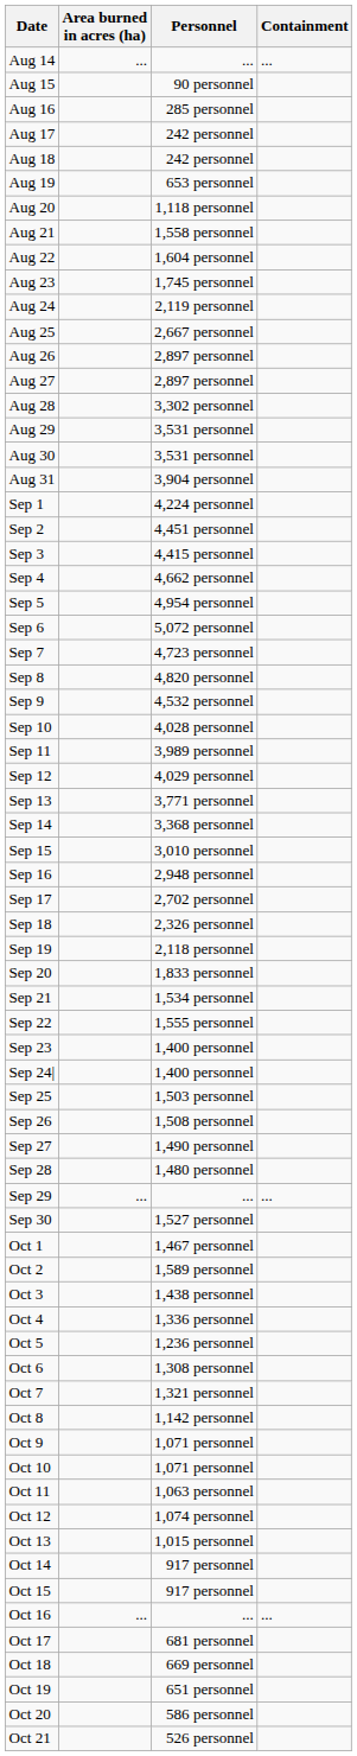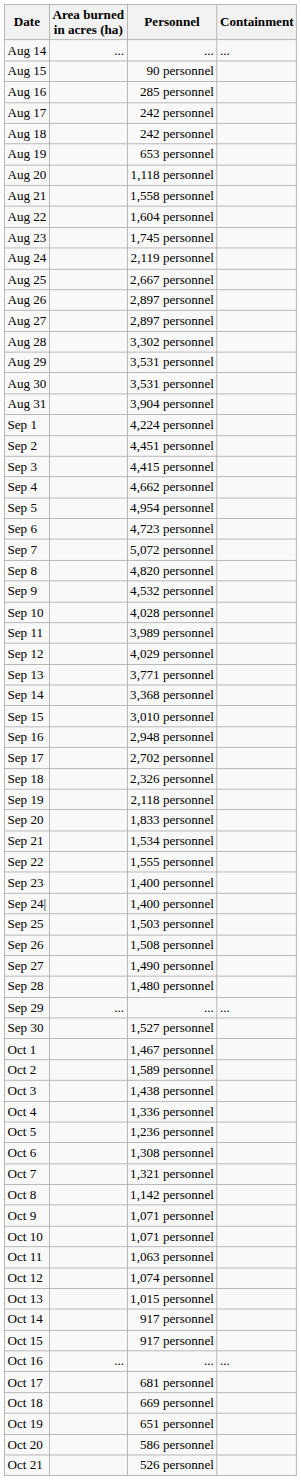 <table class="wikitable" style="text-align: right;">
 <tr>
 <th>Date</th>
 <th>Area burned<br>in acres (ha)</th>
 <th>Personnel</th>
 <th>Containment</th>
 </tr>
 <tr>
 <td style="text-align: left;">Aug 14</td>
 <td>...</td>
 <td>...</td>
 <td style="text-align: left;">...</td>
 </tr>
 <tr>
 <td style="text-align: left;">Aug 15</td>
 <td></td>
 <td>90 personnel</td>
 <td style="text-align: left;"></td>
 </tr>
 <tr>
 <td style="text-align: left;">Aug 16</td>
 <td></td>
 <td>285 personnel</td>
 <td style="text-align: left;"></td>
 </tr>
 <tr>
 <td style="text-align: left;">Aug 17</td>
 <td></td>
 <td>242 personnel</td>
 <td style="text-align: left;"></td>
 </tr>
 <tr>
 <td style="text-align: left;">Aug 18</td>
 <td></td>
 <td>242 personnel</td>
 <td style="text-align: left;"></td>
 </tr>
 <tr>
 <td style="text-align: left;">Aug 19</td>
 <td></td>
 <td>653 personnel</td>
 <td style="text-align: left;"></td>
 </tr>
 <tr>
 <td style="text-align: left;">Aug 20</td>
 <td></td>
 <td>1,118 personnel</td>
 <td style="text-align: left;"></td>
 </tr>
 <tr>
 <td style="text-align: left;">Aug 21</td>
 <td></td>
 <td>1,558 personnel</td>
 <td style="text-align: left;"></td>
 </tr>
 <tr>
 <td style="text-align: left;">Aug 22</td>
 <td></td>
 <td>1,604 personnel</td>
 <td style="text-align: left;"></td>
 </tr>
 <tr>
 <td style="text-align: left;">Aug 23</td>
 <td></td>
 <td>1,745 personnel</td>
 <td style="text-align: left;"></td>
 </tr>
 <tr>
 <td style="text-align: left;">Aug 24</td>
 <td></td>
 <td>2,119 personnel</td>
 <td style="text-align: left;"></td>
 </tr>
 <tr>
 <td style="text-align: left;">Aug 25</td>
 <td></td>
 <td>2,667 personnel</td>
 <td style="text-align: left;"></td>
 </tr>
 <tr>
 <td style="text-align: left;">Aug 26</td>
 <td></td>
 <td>2,897 personnel</td>
 <td style="text-align: left;"></td>
 </tr>
 <tr>
 <td style="text-align: left;">Aug 27</td>
 <td></td>
 <td>2,897 personnel</td>
 <td style="text-align: left;"></td>
 </tr>
 <tr>
 <td style="text-align: left;">Aug 28</td>
 <td></td>
 <td>3,302 personnel</td>
 <td style="text-align: left;"></td>
 </tr>
 <tr>
 <td style="text-align: left;">Aug 29</td>
 <td></td>
 <td>3,531 personnel</td>
 <td style="text-align: left;"></td>
 </tr>
 <tr>
 <td style="text-align: left;">Aug 30</td>
 <td></td>
 <td>3,531 personnel</td>
 <td style="text-align: left;"></td>
 </tr>
 <tr>
 <td style="text-align: left;">Aug 31</td>
 <td></td>
 <td>3,904 personnel</td>
 <td style="text-align: left;"></td>
 </tr>
 <tr>
 <td style="text-align: left;">Sep 1</td>
 <td></td>
 <td>4,224 personnel</td>
 <td style="text-align: left;"></td>
 </tr>
 <tr>
 <td style="text-align: left;">Sep 2</td>
 <td></td>
 <td>4,451 personnel</td>
 <td style="text-align: left;"></td>
 </tr>
 <tr>
 <td style="text-align: left;">Sep 3</td>
 <td></td>
 <td>4,415 personnel</td>
 <td style="text-align: left;"></td>
 </tr>
 <tr>
 <td style="text-align: left;">Sep 4</td>
 <td></td>
 <td>4,662 personnel</td>
 <td style="text-align: left;"></td>
 </tr>
 <tr>
 <td style="text-align: left;">Sep 5</td>
 <td></td>
 <td>4,954 personnel</td>
 <td style="text-align: left;"></td>
 </tr>
 <tr>
 <td style="text-align: left;">Sep 6</td>
 <td></td>
-<td>5,072 personnel</td>
+<td>4,723 personnel</td>
 <td style="text-align: left;"></td>
 </tr>
 <tr>
 <td style="text-align: left;">Sep 7</td>
 <td></td>
-<td>4,723 personnel</td>
+<td>5,072 personnel</td>
 <td style="text-align: left;"></td>
 </tr>
 <tr>
 <td style="text-align: left;">Sep 8</td>
 <td></td>
 <td>4,820 personnel</td>
 <td style="text-align: left;"></td>
 </tr>
 <tr>
 <td style="text-align: left;">Sep 9</td>
 <td></td>
 <td>4,532 personnel</td>
 <td style="text-align: left;"></td>
 </tr>
 <tr>
 <td style="text-align: left;">Sep 10</td>
 <td></td>
 <td>4,028 personnel</td>
 <td style="text-align: left;"></td>
 </tr>
 <tr>
 <td style="text-align: left;">Sep 11</td>
 <td></td>
 <td>3,989 personnel</td>
 <td style="text-align: left;"></td>
 </tr>
 <tr>
 <td style="text-align: left;">Sep 12</td>
 <td></td>
 <td>4,029 personnel</td>
 <td style="text-align: left;"></td>
 </tr>
 <tr>
 <td style="text-align: left;">Sep 13</td>
 <td></td>
 <td>3,771 personnel</td>
 <td style="text-align: left;"></td>
 </tr>
 <tr>
 <td style="text-align: left;">Sep 14</td>
 <td></td>
 <td>3,368 personnel</td>
 <td style="text-align: left;"></td>
 </tr>
 <tr>
 <td style="text-align: left;">Sep 15</td>
 <td></td>
 <td>3,010 personnel</td>
 <td style="text-align: left;"></td>
 </tr>
 <tr>
 <td style="text-align: left;">Sep 16</td>
 <td></td>
 <td>2,948 personnel</td>
 <td style="text-align: left;"></td>
 </tr>
 <tr>
 <td style="text-align: left;">Sep 17</td>
 <td></td>
 <td>2,702 personnel</td>
 <td style="text-align: left;"></td>
 </tr>
 <tr>
 <td style="text-align: left;">Sep 18</td>
 <td></td>
 <td>2,326 personnel</td>
 <td style="text-align: left;"></td>
 </tr>
 <tr>
 <td style="text-align: left;">Sep 19</td>
 <td></td>
 <td>2,118 personnel</td>
 <td style="text-align: left;"></td>
 </tr>
 <tr>
 <td style="text-align: left;">Sep 20</td>
 <td></td>
 <td>1,833 personnel</td>
 <td style="text-align: left;"></td>
 </tr>
 <tr>
 <td style="text-align: left;">Sep 21</td>
 <td></td>
 <td>1,534 personnel</td>
 <td style="text-align: left;"></td>
 </tr>
 <tr>
 <td style="text-align: left;">Sep 22</td>
 <td></td>
 <td>1,555 personnel</td>
 <td style="text-align: left;"></td>
 </tr>
 <tr>
 <td style="text-align: left;">Sep 23</td>
 <td></td>
 <td>1,400 personnel</td>
 <td style="text-align: left;"></td>
 </tr>
 <tr>
 <td style="text-align: left;">Sep 24|</td>
 <td></td>
 <td>1,400 personnel</td>
 <td style="text-align: left;"></td>
 </tr>
 <tr>
 <td style="text-align: left;">Sep 25</td>
 <td></td>
 <td>1,503 personnel</td>
 <td style="text-align: left;"></td>
 </tr>
 <tr>
 <td style="text-align: left;">Sep 26</td>
 <td></td>
 <td>1,508 personnel</td>
 <td style="text-align: left;"></td>
 </tr>
 <tr>
 <td style="text-align: left;">Sep 27</td>
 <td></td>
 <td>1,490 personnel</td>
 <td style="text-align: left;"></td>
 </tr>
 <tr>
 <td style="text-align: left;">Sep 28</td>
 <td></td>
 <td>1,480 personnel</td>
 <td style="text-align: left;"></td>
 </tr>
 <tr>
 <td style="text-align: left;">Sep 29</td>
 <td>...</td>
 <td>...</td>
 <td style="text-align: left;">...</td>
 </tr>
 <tr>
 <td style="text-align: left;">Sep 30</td>
 <td></td>
 <td>1,527 personnel</td>
 <td style="text-align: left;"></td>
 </tr>
 <tr>
 <td style="text-align: left;">Oct 1</td>
 <td></td>
 <td>1,467 personnel</td>
 <td style="text-align: left;"></td>
 </tr>
 <tr>
 <td style="text-align: left;">Oct 2</td>
 <td></td>
 <td>1,589 personnel</td>
 <td style="text-align: left;"></td>
 </tr>
 <tr>
 <td style="text-align: left;">Oct 3</td>
 <td></td>
 <td>1,438 personnel</td>
 <td style="text-align: left;"></td>
 </tr>
 <tr>
 <td style="text-align: left;">Oct 4</td>
 <td></td>
 <td>1,336 personnel</td>
 <td style="text-align: left;"></td>
 </tr>
 <tr>
 <td style="text-align: left;">Oct 5</td>
 <td></td>
 <td>1,236 personnel</td>
 <td style="text-align: left;"></td>
 </tr>
 <tr>
 <td style="text-align: left;">Oct 6</td>
 <td></td>
 <td>1,308 personnel</td>
 <td style="text-align: left;"></td>
 </tr>
 <tr>
 <td style="text-align: left;">Oct 7</td>
 <td></td>
 <td>1,321 personnel</td>
 <td style="text-align: left;"></td>
 </tr>
 <tr>
 <td style="text-align: left;">Oct 8</td>
 <td></td>
 <td>1,142 personnel</td>
 <td style="text-align: left;"></td>
 </tr>
 <tr>
 <td style="text-align: left;">Oct 9</td>
 <td></td>
 <td>1,071 personnel</td>
 <td style="text-align: left;"></td>
 </tr>
 <tr>
 <td style="text-align: left;">Oct 10</td>
 <td></td>
 <td>1,071 personnel</td>
 <td style="text-align: left;"></td>
 </tr>
 <tr>
 <td style="text-align: left;">Oct 11</td>
 <td></td>
 <td>1,063 personnel</td>
 <td style="text-align: left;"></td>
 </tr>
 <tr>
 <td style="text-align: left;">Oct 12</td>
 <td></td>
 <td>1,074 personnel</td>
 <td style="text-align: left;"></td>
 </tr>
 <tr>
 <td style="text-align: left;">Oct 13</td>
 <td></td>
 <td>1,015 personnel</td>
 <td style="text-align: left;"></td>
 </tr>
 <tr>
 <td style="text-align: left;">Oct 14</td>
 <td></td>
 <td>917 personnel</td>
 <td style="text-align: left;"></td>
 </tr>
 <tr>
 <td style="text-align: left;">Oct 15</td>
 <td></td>
 <td>917 personnel</td>
 <td style="text-align: left;"></td>
 </tr>
 <tr>
 <td style="text-align: left;">Oct 16</td>
 <td>...</td>
 <td>...</td>
 <td style="text-align: left;">...</td>
 </tr>
 <tr>
 <td style="text-align: left;">Oct 17</td>
 <td></td>
 <td>681 personnel</td>
 <td style="text-align: left;"></td>
 </tr>
 <tr>
 <td style="text-align: left;">Oct 18</td>
 <td></td>
 <td>669 personnel</td>
 <td style="text-align: left;"></td>
 </tr>
 <tr>
 <td style="text-align: left;">Oct 19</td>
 <td></td>
 <td>651 personnel</td>
 <td style="text-align: left;"></td>
 </tr>
 <tr>
 <td style="text-align: left;">Oct 20</td>
 <td></td>
 <td>586 personnel</td>
 <td style="text-align: left;"></td>
 </tr>
 <tr>
 <td style="text-align: left;">Oct 21</td>
 <td></td>
 <td>526 personnel</td>
 <td style="text-align: left;"></td>
 </tr>
 </table>
